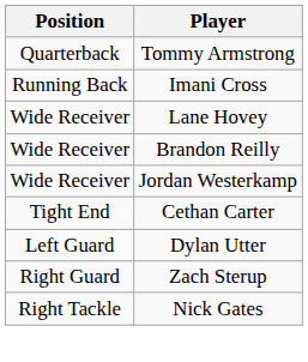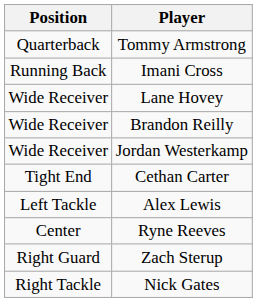 <table class="wikitable" style="text-align: center;">
 <tr>
 <th>Position</th>
 <th>Player</th>
 </tr>
 <tr>
 <td>Quarterback</td>
 <td>Tommy Armstrong</td>
 </tr>
 <tr>
 <td>Running Back</td>
 <td>Imani Cross</td>
 </tr>
 <tr>
 <td>Wide Receiver</td>
 <td>Lane Hovey</td>
 </tr>
 <tr>
 <td>Wide Receiver</td>
 <td>Brandon Reilly</td>
 </tr>
 <tr>
 <td>Wide Receiver</td>
 <td>Jordan Westerkamp</td>
 </tr>
 <tr>
 <td>Tight End</td>
 <td>Cethan Carter</td>
 </tr>
 <tr>
-<td>Left Guard</td>
-<td>Dylan Utter</td>
+<td>Left Tackle</td>
+<td>Alex Lewis</td>
+</tr>
+<tr>
+<td>Center</td>
+<td>Ryne Reeves</td>
 </tr>
 <tr>
 <td>Right Guard</td>
 <td>Zach Sterup</td>
 </tr>
 <tr>
 <td>Right Tackle</td>
 <td>Nick Gates</td>
 </tr>
 </table>
